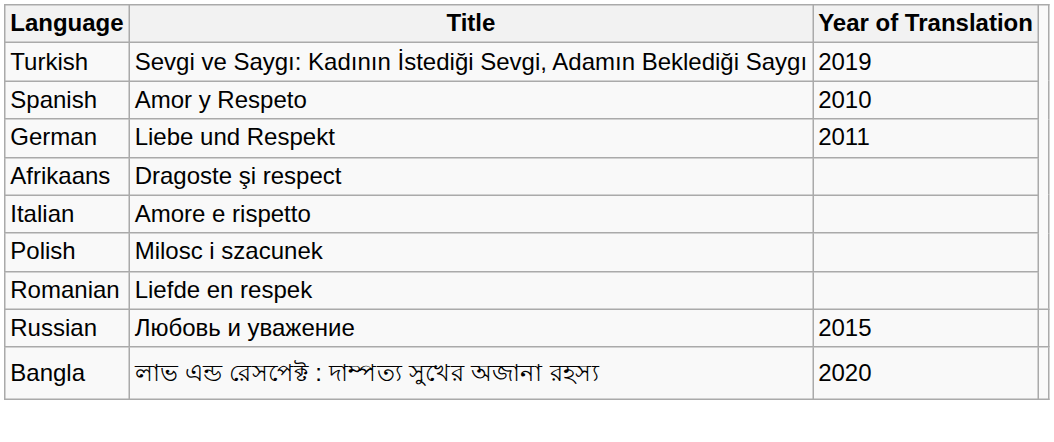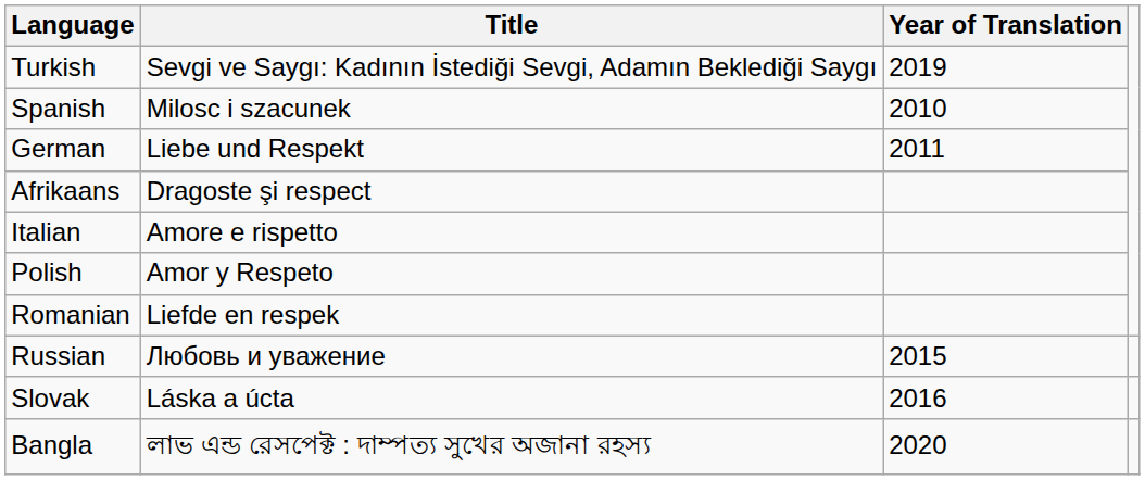 <table class="wikitable">
 <tr>
 <th>Language</th>
 <th>Title</th>
 <th>Year of Translation</th>
 </tr>
 <tr>
 <td>Turkish</td>
 <td>Sevgi ve Saygı: Kadının İstediği Sevgi, Adamın Beklediği Saygı</td>
 <td>2019</td>
 </tr>
 <tr>
 <td>Spanish</td>
-<td>Amor y Respeto</td>
+<td>Milosc i szacunek</td>
 <td>2010</td>
 </tr>
 <tr>
 <td>German</td>
 <td>Liebe und Respekt</td>
 <td>2011</td>
 </tr>
 <tr>
 <td>Afrikaans</td>
 <td>Dragoste şi respect</td>
 <td></td>
 </tr>
 <tr>
 <td>Italian</td>
 <td>Amore e rispetto</td>
 <td></td>
 </tr>
 <tr>
 <td>Polish</td>
-<td>Milosc i szacunek</td>
+<td>Amor y Respeto</td>
 <td></td>
 </tr>
 <tr>
 <td>Romanian</td>
 <td>Liefde en respek</td>
 <td></td>
 </tr>
 <tr>
 <td>Russian</td>
 <td>Любовь и уважение</td>
 <td>2015</td>
 <td></td>
 </tr>
 <tr>
+<td>Slovak</td>
+<td>Láska a úcta</td>
+<td>2016</td>
+<td></td>
+</tr>
+<tr>
 <td>Bangla</td>
 <td>লাভ এন্ড রেসপেক্ট : দাম্পত্য সুখের অজানা রহস্য</td>
 <td>2020</td>
 </tr>
 </table>
